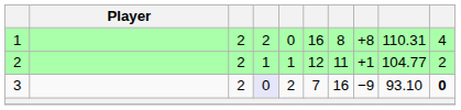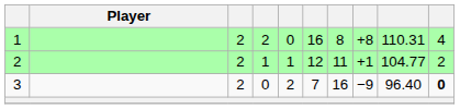 <table class="wikitable sortable" style="text-align: center;">
 <tr>
 <th width=20 scope=col></th>
 <th width=210 scope=col>Player</th>
 <th width=20 scope=col></th>
 <th width=20 scope=col></th>
 <th width=20 scope=col></th>
 <th width=20 scope=col></th>
 <th width=20 scope=col></th>
 <th width=20 scope=col></th>
 <th width=20 scope=col></th>
 <th width=20 scope=col></th>
 </tr>
 <tr style="background:#aaffaa;">
 <td>1</td>
 <td style="text-align:left;"></td>
 <td>2</td>
 <td>2</td>
 <td>0</td>
 <td>16</td>
 <td>8</td>
 <td>+8</td>
 <td>110.31</td>
 <td>4</td>
 </tr>
 <tr style="background:#aaffaa;">
 <td>2</td>
 <td style="text-align:left;"></td>
 <td>2</td>
 <td>1</td>
 <td>1</td>
 <td>12</td>
 <td>11</td>
 <td>+1</td>
 <td>104.77</td>
 <td>2</td>
 </tr>
 <tr>
 <td>3</td>
 <td style="text-align:left;"></td>
 <td>2</td>
-<td style="background: lavender;">0</td>
+<td>0</td>
 <td>2</td>
 <td>7</td>
 <td>16</td>
 <td>−9</td>
-<td>93.10</td>
+<td>96.40</td>
 <td><strong>0</strong></td>
 </tr>
 <tr>
 <th colspan="10"></th>
 </tr>
 <tr>
 </tr>
 </table>
